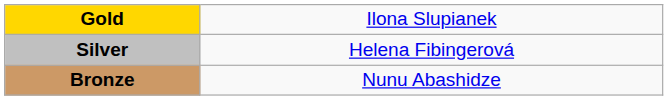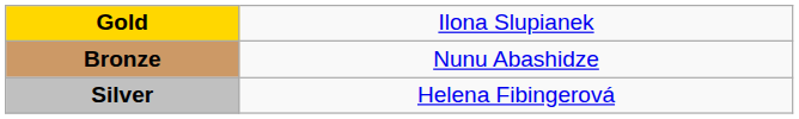 <table class="wikitable" style="text-align:center; " width="35%">
 <tr>
 <td bgcolor="gold"><strong>Gold</strong></td>
 <td><a href='#'>Ilona Slupianek</a><br>  <small><em></em></small></td>
 </tr>
 <tr>
+<td bgcolor="CC9966"><strong>Bronze</strong></td>
+<td><a href='#'>Nunu Abashidze</a><br>  <small><em></em></small></td>
+</tr>
+<tr>
 <td bgcolor="silver"><strong>Silver</strong></td>
 <td><a href='#'>Helena Fibingerová</a><br>  <small><em></em></small></td>
 </tr>
-<tr>
-<td bgcolor="CC9966"><strong>Bronze</strong></td>
-<td><a href='#'>Nunu Abashidze</a><br>  <small><em></em></small></td>
-</tr>
 </table>
